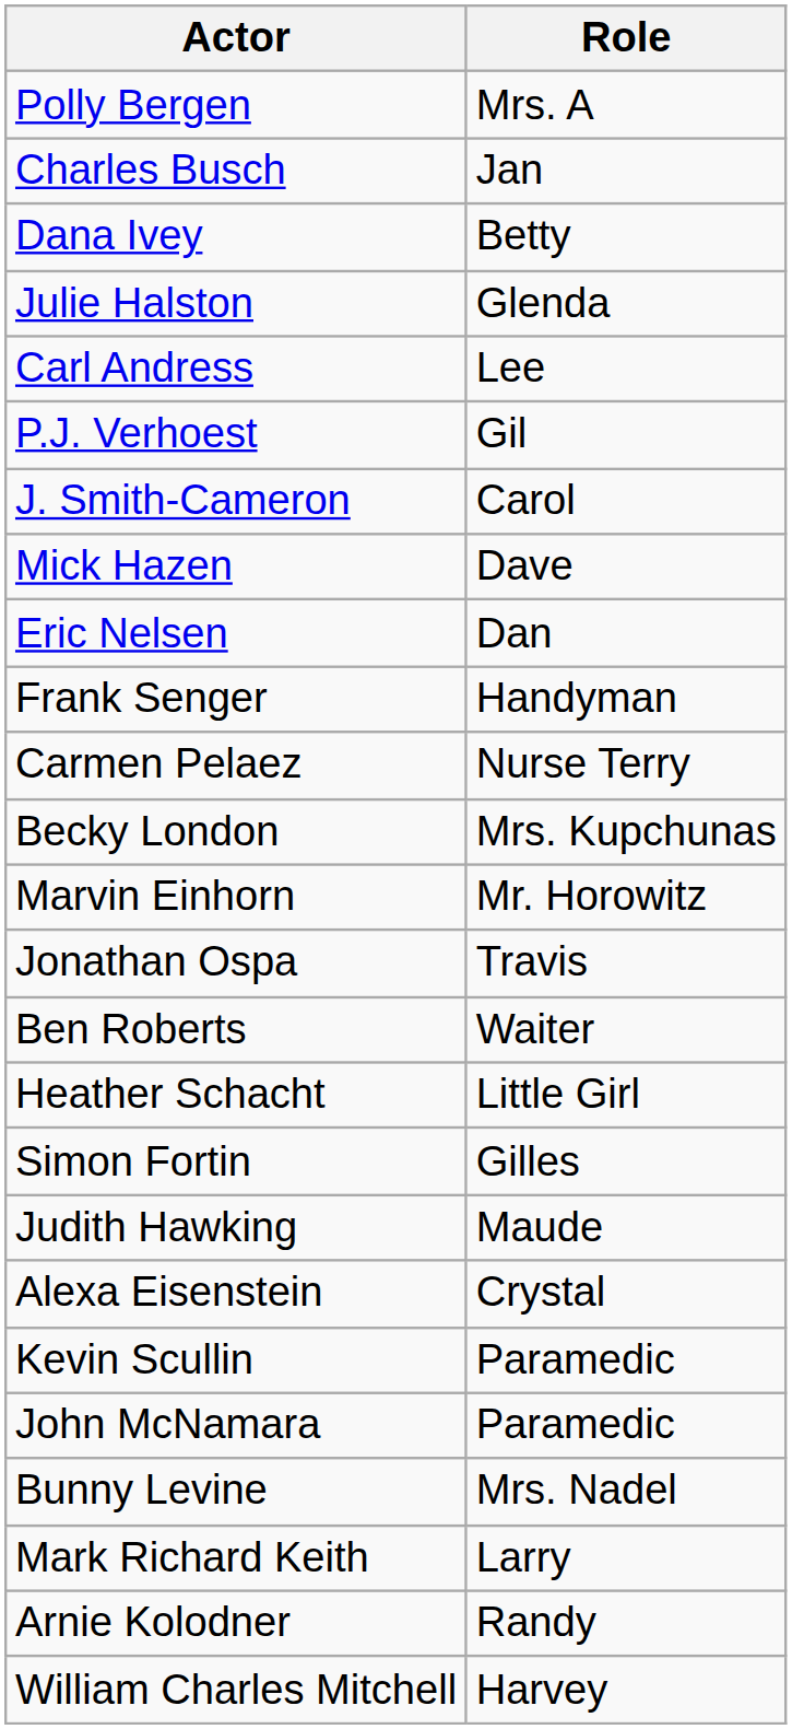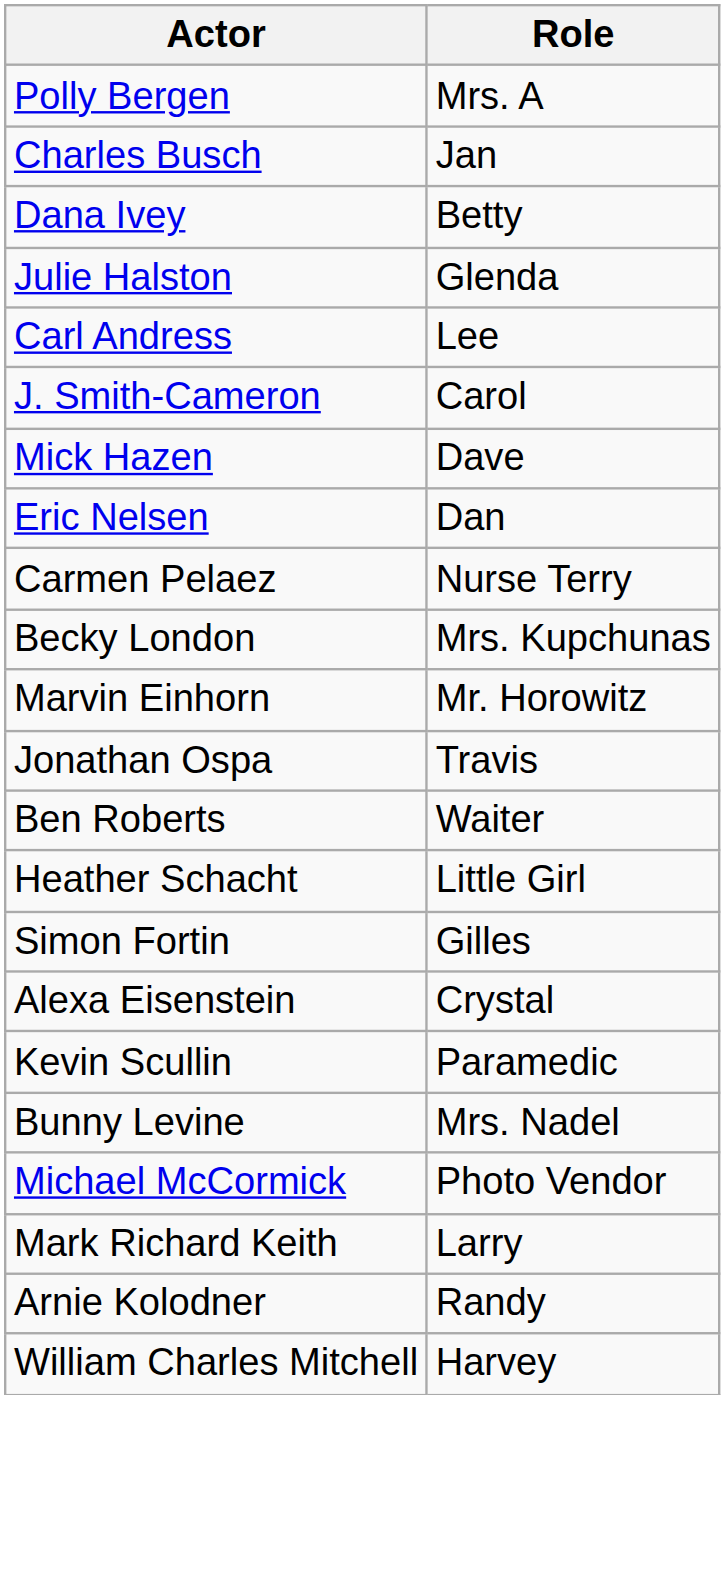 <table class="wikitable">
 <tr>
 <th>Actor</th>
 <th>Role</th>
 </tr>
 <tr>
 <td><a href='#'>Polly Bergen</a></td>
 <td>Mrs. A</td>
 </tr>
 <tr>
 <td><a href='#'>Charles Busch</a></td>
 <td>Jan</td>
 </tr>
 <tr>
 <td><a href='#'>Dana Ivey</a></td>
 <td>Betty</td>
 </tr>
 <tr>
 <td><a href='#'>Julie Halston</a></td>
 <td>Glenda</td>
 </tr>
 <tr>
 <td><a href='#'>Carl Andress</a></td>
 <td>Lee</td>
 </tr>
 <tr>
-<td><a href='#'>P.J. Verhoest</a></td>
-<td>Gil</td>
-</tr>
-<tr>
 <td><a href='#'>J. Smith-Cameron</a></td>
 <td>Carol</td>
 </tr>
 <tr>
 <td><a href='#'>Mick Hazen</a></td>
 <td>Dave</td>
 </tr>
 <tr>
 <td><a href='#'>Eric Nelsen</a></td>
 <td>Dan</td>
-</tr>
-<tr>
-<td>Frank Senger</td>
-<td>Handyman</td>
 </tr>
 <tr>
 <td>Carmen Pelaez</td>
 <td>Nurse Terry</td>
 </tr>
 <tr>
 <td>Becky London</td>
 <td>Mrs. Kupchunas</td>
 </tr>
 <tr>
 <td>Marvin Einhorn</td>
 <td>Mr. Horowitz</td>
 </tr>
 <tr>
 <td>Jonathan Ospa</td>
 <td>Travis</td>
 </tr>
 <tr>
 <td>Ben Roberts</td>
 <td>Waiter</td>
 </tr>
 <tr>
 <td>Heather Schacht</td>
 <td>Little Girl</td>
 </tr>
 <tr>
 <td>Simon Fortin</td>
 <td>Gilles</td>
 </tr>
 <tr>
-<td>Judith Hawking</td>
-<td>Maude</td>
-</tr>
-<tr>
 <td>Alexa Eisenstein</td>
 <td>Crystal</td>
 </tr>
 <tr>
 <td>Kevin Scullin</td>
 <td>Paramedic</td>
 </tr>
 <tr>
-<td>John McNamara</td>
-<td>Paramedic</td>
+<td>Bunny Levine</td>
+<td>Mrs. Nadel</td>
 </tr>
 <tr>
-<td>Bunny Levine</td>
-<td>Mrs. Nadel</td>
+<td><a href='#'>Michael McCormick</a></td>
+<td>Photo Vendor</td>
 </tr>
 <tr>
 <td>Mark Richard Keith</td>
 <td>Larry</td>
 </tr>
 <tr>
 <td>Arnie Kolodner</td>
 <td>Randy</td>
 </tr>
 <tr>
 <td>William Charles Mitchell</td>
 <td>Harvey</td>
 </tr>
 </table>
